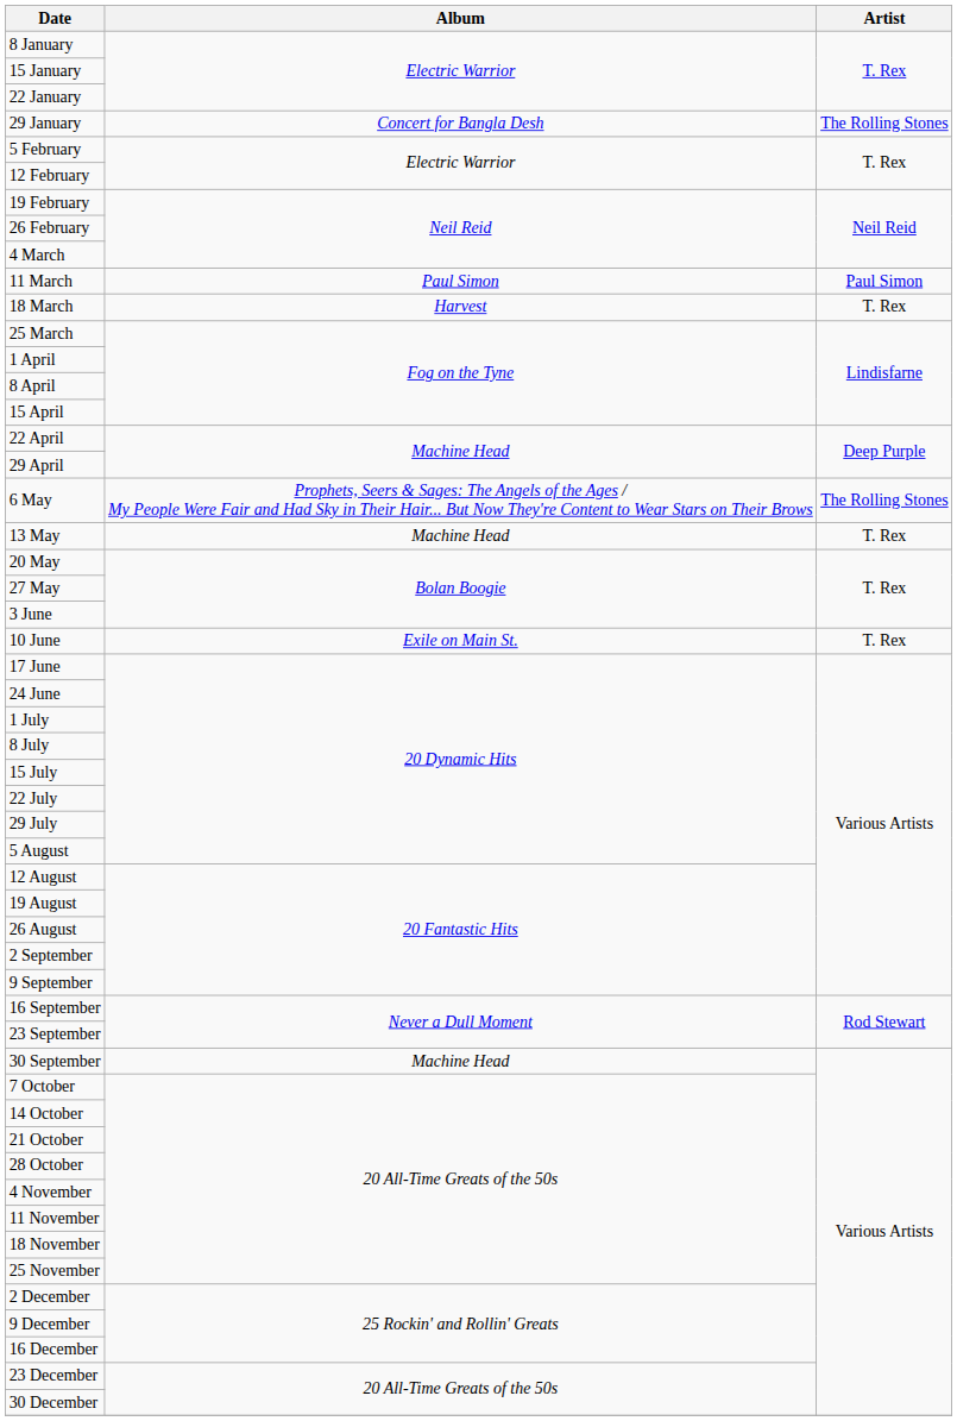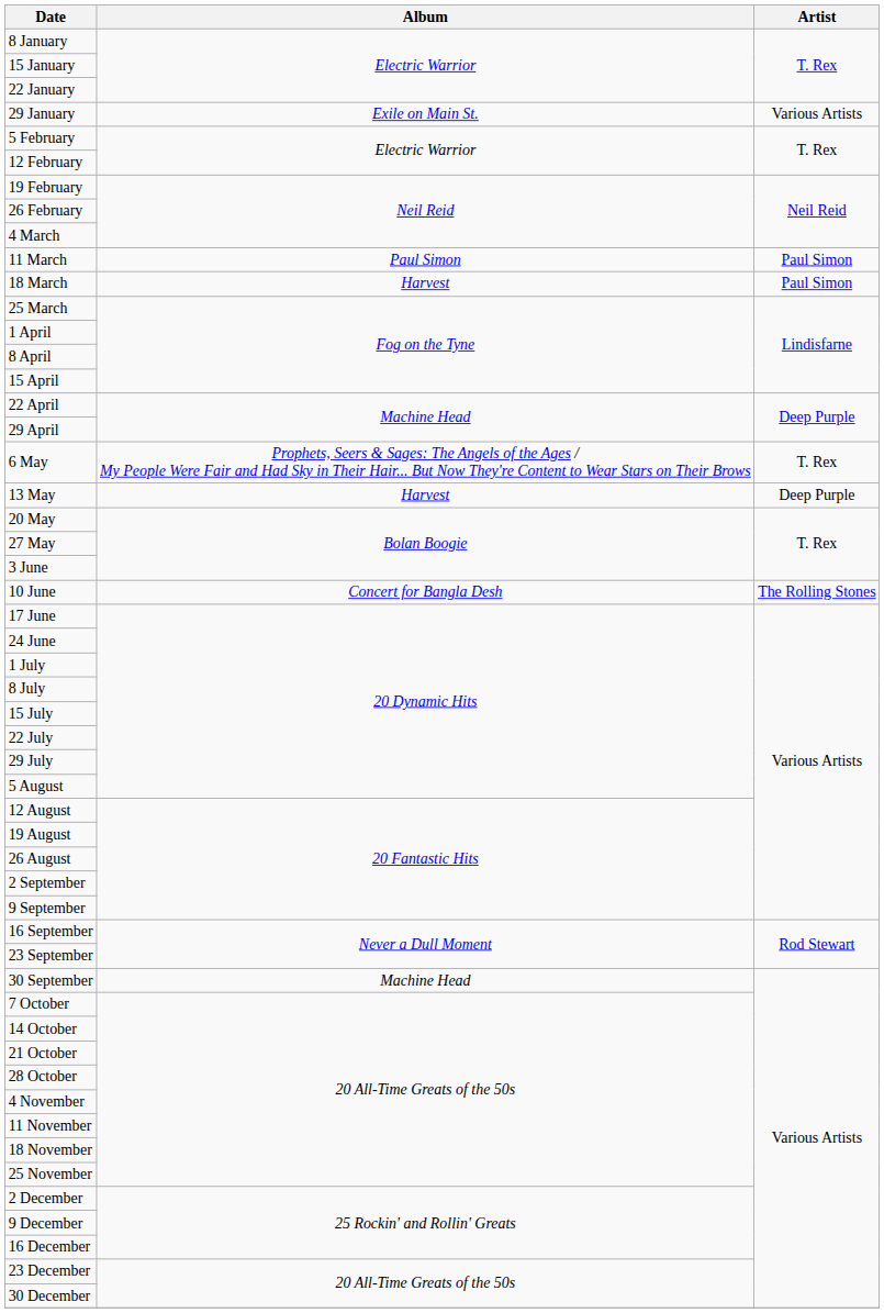 <table class="wikitable">
 <tr>
 <th>Date</th>
 <th>Album</th>
 <th>Artist</th>
 </tr>
 <tr>
 <td>8 January</td>
 <td align="center" rowspan=3><em><a href='#'>Electric Warrior</a></em></td>
 <td align="center" rowspan=3><a href='#'>T. Rex</a></td>
 </tr>
 <tr>
 <td>15 January</td>
 </tr>
 <tr>
 <td>22 January</td>
 </tr>
 <tr>
 <td>29 January</td>
-<td align="center" rowspan=1><em><a href='#'>Concert for Bangla Desh</a></em></td>
-<td align="center" rowspan=1><a href='#'>The Rolling Stones</a></td>
+<td align="center" rowspan=1><em><a href='#'>Exile on Main St.</a></em></td>
+<td align="center" rowspan=1>Various Artists</td>
 </tr>
 <tr>
 <td>5 February</td>
 <td align="center" rowspan=2><em>Electric Warrior</em></td>
 <td align="center" rowspan=2>T. Rex</td>
 </tr>
 <tr>
 <td>12 February</td>
 </tr>
 <tr>
 <td>19 February</td>
 <td align="center" rowspan=3><em><a href='#'>Neil Reid</a></em></td>
 <td align="center" rowspan=3><a href='#'>Neil Reid</a></td>
 </tr>
 <tr>
 <td>26 February</td>
 </tr>
 <tr>
 <td>4 March</td>
 </tr>
 <tr>
 <td>11 March</td>
 <td align="center" rowspan=1><em><a href='#'>Paul Simon</a></em></td>
 <td align="center" rowspan=1><a href='#'>Paul Simon</a></td>
 </tr>
 <tr>
 <td>18 March</td>
 <td align="center" rowspan=1><em><a href='#'>Harvest</a></em></td>
-<td align="center" rowspan=1>T. Rex</td>
+<td align="center" rowspan=1><a href='#'>Paul Simon</a></td>
 </tr>
 <tr>
 <td>25 March</td>
 <td align="center" rowspan=4><em><a href='#'>Fog on the Tyne</a></em></td>
 <td align="center" rowspan=4><a href='#'>Lindisfarne</a></td>
 </tr>
 <tr>
 <td>1 April</td>
 </tr>
 <tr>
 <td>8 April</td>
 </tr>
 <tr>
 <td>15 April</td>
 </tr>
 <tr>
 <td>22 April</td>
 <td align="center" rowspan=2><em><a href='#'>Machine Head</a></em></td>
 <td align="center" rowspan=2><a href='#'>Deep Purple</a></td>
 </tr>
 <tr>
 <td>29 April</td>
 </tr>
 <tr>
 <td>6 May</td>
 <td align="center" rowspan=1><em><a href='#'>Prophets, Seers & Sages: The Angels of the Ages</a> / <br><a href='#'>My People Were Fair and Had Sky in Their Hair... But Now They're Content to Wear Stars on Their Brows</a></em></td>
-<td align="center" rowspan=1><a href='#'>The Rolling Stones</a></td>
+<td align="center" rowspan=1>T. Rex</td>
 </tr>
 <tr>
 <td>13 May</td>
-<td align="center" rowspan=1><em>Machine Head</em></td>
-<td align="center" rowspan=1>T. Rex</td>
+<td align="center" rowspan=1><em><a href='#'>Harvest</a></em></td>
+<td align="center" rowspan=1>Deep Purple</td>
 </tr>
 <tr>
 <td>20 May</td>
 <td align="center" rowspan=3><em><a href='#'>Bolan Boogie</a></em></td>
 <td align="center" rowspan=3>T. Rex</td>
 </tr>
 <tr>
 <td>27 May</td>
 </tr>
 <tr>
 <td>3 June</td>
 </tr>
 <tr>
 <td>10 June</td>
-<td align="center" rowspan=1><em><a href='#'>Exile on Main St.</a></em></td>
-<td align="center" rowspan=1>T. Rex</td>
+<td align="center" rowspan=1><em><a href='#'>Concert for Bangla Desh</a></em></td>
+<td align="center" rowspan=1><a href='#'>The Rolling Stones</a></td>
 </tr>
 <tr>
 <td>17 June</td>
 <td align="center" rowspan=8><em><a href='#'>20 Dynamic Hits</a></em></td>
 <td align="center" rowspan=13>Various Artists</td>
 </tr>
 <tr>
 <td>24 June</td>
 </tr>
 <tr>
 <td>1 July</td>
 </tr>
 <tr>
 <td>8 July</td>
 </tr>
 <tr>
 <td>15 July</td>
 </tr>
 <tr>
 <td>22 July</td>
 </tr>
 <tr>
 <td>29 July</td>
 </tr>
 <tr>
 <td>5 August</td>
 </tr>
 <tr>
 <td>12 August</td>
 <td align="center" rowspan=5><em><a href='#'>20 Fantastic Hits</a></em></td>
 </tr>
 <tr>
 <td>19 August</td>
 </tr>
 <tr>
 <td>26 August</td>
 </tr>
 <tr>
 <td>2 September</td>
 </tr>
 <tr>
 <td>9 September</td>
 </tr>
 <tr>
 <td>16 September</td>
 <td align="center" rowspan=2><em><a href='#'>Never a Dull Moment</a></em></td>
 <td align="center" rowspan=2><a href='#'>Rod Stewart</a></td>
 </tr>
 <tr>
 <td>23 September</td>
 </tr>
 <tr>
 <td>30 September</td>
 <td align="center" rowspan=1><em>Machine Head</em></td>
 <td align="center" rowspan=14>Various Artists</td>
 </tr>
 <tr>
 <td>7 October</td>
 <td align="center" rowspan=8><em>20 All-Time Greats of the 50s</em></td>
 </tr>
 <tr>
 <td>14 October</td>
 </tr>
 <tr>
 <td>21 October</td>
 </tr>
 <tr>
 <td>28 October</td>
 </tr>
 <tr>
 <td>4 November</td>
 </tr>
 <tr>
 <td>11 November</td>
 </tr>
 <tr>
 <td>18 November</td>
 </tr>
 <tr>
 <td>25 November</td>
 </tr>
 <tr>
 <td>2 December</td>
 <td align="center" rowspan=3><em>25 Rockin' and Rollin' Greats</em></td>
 </tr>
 <tr>
 <td>9 December</td>
 </tr>
 <tr>
 <td>16 December</td>
 </tr>
 <tr>
 <td>23 December</td>
 <td align="center" rowspan=2><em>20 All-Time Greats of the 50s</em></td>
 </tr>
 <tr>
 <td>30 December</td>
 </tr>
 <tr>
 </tr>
 </table>
